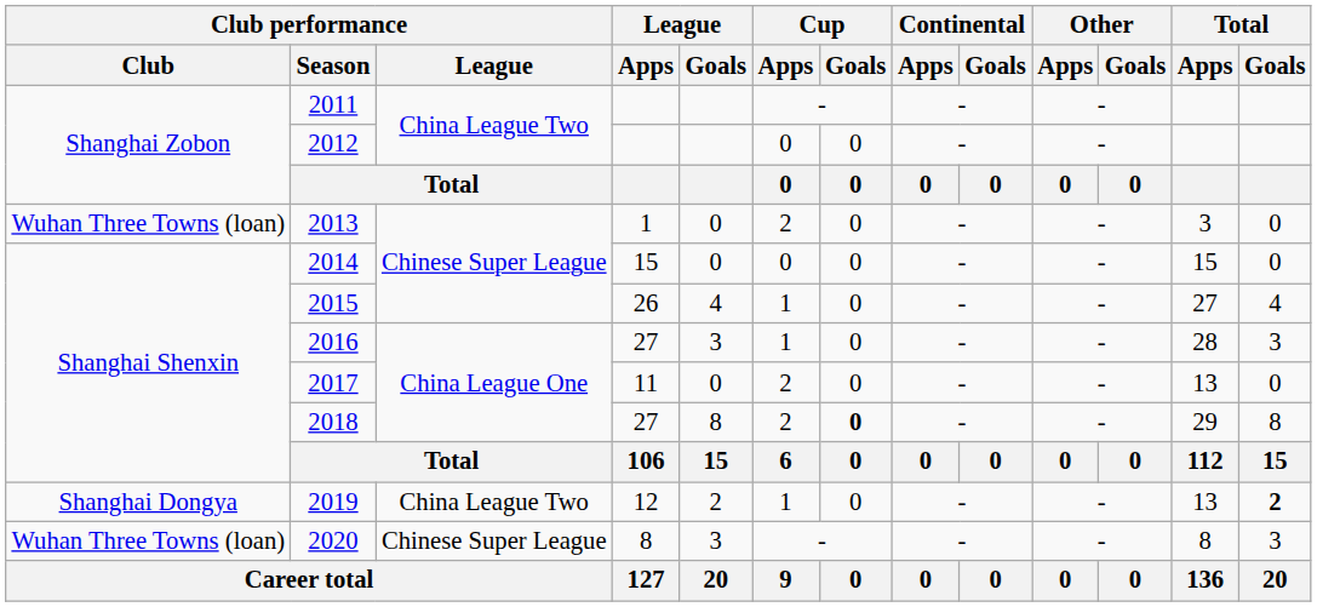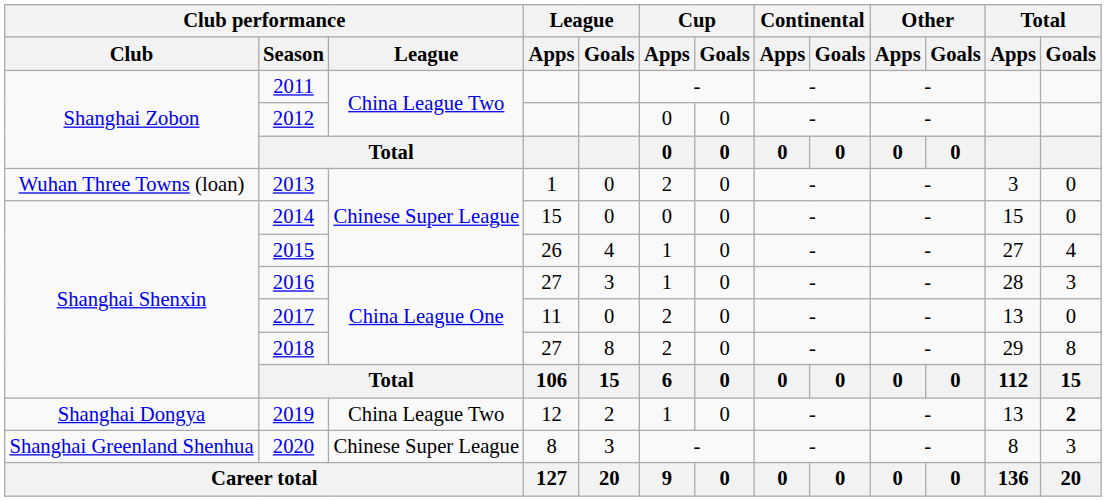 <table class="wikitable" style="text-align:center">
 <tr>
 <th colspan=3>Club performance</th>
 <th colspan=2>League</th>
 <th colspan=2>Cup</th>
 <th colspan=2>Continental</th>
 <th colspan=2>Other</th>
 <th colspan=2>Total</th>
 </tr>
 <tr>
 <th>Club</th>
 <th>Season</th>
 <th>League</th>
 <th>Apps</th>
 <th>Goals</th>
 <th>Apps</th>
 <th>Goals</th>
 <th>Apps</th>
 <th>Goals</th>
 <th>Apps</th>
 <th>Goals</th>
 <th>Apps</th>
 <th>Goals</th>
 </tr>
 <tr>
 <td rowspan=3><a href='#'>Shanghai Zobon</a></td>
 <td><a href='#'>2011</a></td>
 <td rowspan=2><a href='#'>China League Two</a></td>
 <td></td>
 <td></td>
 <td colspan="2">-</td>
 <td colspan="2">-</td>
 <td colspan="2">-</td>
 <td></td>
 <td></td>
 </tr>
 <tr>
 <td><a href='#'>2012</a></td>
 <td></td>
 <td></td>
 <td>0</td>
 <td>0</td>
 <td colspan="2">-</td>
 <td colspan="2">-</td>
 <td></td>
 <td></td>
 </tr>
 <tr>
 <th colspan=2>Total</th>
 <th></th>
 <th></th>
 <th>0</th>
 <th>0</th>
 <th>0</th>
 <th>0</th>
 <th>0</th>
 <th>0</th>
 <th></th>
 <th></th>
 </tr>
 <tr>
 <td><a href='#'>Wuhan Three Towns</a> (loan)</td>
 <td><a href='#'>2013</a></td>
 <td rowspan="3"><a href='#'>Chinese Super League</a></td>
 <td>1</td>
 <td>0</td>
 <td>2</td>
 <td>0</td>
 <td colspan="2">-</td>
 <td colspan="2">-</td>
 <td>3</td>
 <td>0</td>
 </tr>
 <tr>
 <td rowspan=6><a href='#'>Shanghai Shenxin</a></td>
 <td><a href='#'>2014</a></td>
 <td>15</td>
 <td>0</td>
 <td>0</td>
 <td>0</td>
 <td colspan="2">-</td>
 <td colspan="2">-</td>
 <td>15</td>
 <td>0</td>
 </tr>
 <tr>
 <td><a href='#'>2015</a></td>
 <td>26</td>
 <td>4</td>
 <td>1</td>
 <td>0</td>
 <td colspan="2">-</td>
 <td colspan="2">-</td>
 <td>27</td>
 <td>4</td>
 </tr>
 <tr>
 <td><a href='#'>2016</a></td>
 <td rowspan="3"><a href='#'>China League One</a></td>
 <td>27</td>
 <td>3</td>
 <td>1</td>
 <td>0</td>
 <td colspan="2">-</td>
 <td colspan="2">-</td>
 <td>28</td>
 <td>3</td>
 </tr>
 <tr>
 <td><a href='#'>2017</a></td>
 <td>11</td>
 <td>0</td>
 <td>2</td>
 <td>0</td>
 <td colspan="2">-</td>
 <td colspan="2">-</td>
 <td>13</td>
 <td>0</td>
 </tr>
 <tr>
 <td><a href='#'>2018</a></td>
 <td>27</td>
 <td>8</td>
 <td>2</td>
-<td><strong>0</strong></td>
+<td>0</td>
 <td colspan="2">-</td>
 <td colspan="2">-</td>
 <td>29</td>
 <td>8</td>
 </tr>
 <tr>
 <th colspan=2>Total</th>
 <th>106</th>
 <th>15</th>
 <th>6</th>
 <th>0</th>
 <th>0</th>
 <th>0</th>
 <th>0</th>
 <th>0</th>
 <th>112</th>
 <th>15</th>
 </tr>
 <tr>
 <td><a href='#'>Shanghai Dongya</a></td>
 <td><a href='#'>2019</a></td>
 <td>China League Two</td>
 <td>12</td>
 <td>2</td>
 <td>1</td>
 <td>0</td>
 <td colspan="2">-</td>
 <td colspan="2">-</td>
 <td>13</td>
 <td><strong>2</strong></td>
 </tr>
 <tr>
-<td><a href='#'>Wuhan Three Towns</a> (loan)</td>
+<td><a href='#'>Shanghai Greenland Shenhua</a></td>
 <td><a href='#'>2020</a></td>
 <td>Chinese Super League</td>
 <td>8</td>
 <td>3</td>
 <td colspan="2">-</td>
 <td colspan="2">-</td>
 <td colspan="2">-</td>
 <td>8</td>
 <td>3</td>
 </tr>
 <tr>
 <th colspan=3>Career total</th>
 <th>127</th>
 <th>20</th>
 <th>9</th>
 <th>0</th>
 <th>0</th>
 <th>0</th>
 <th>0</th>
 <th>0</th>
 <th>136</th>
 <th>20</th>
 </tr>
 </table>
